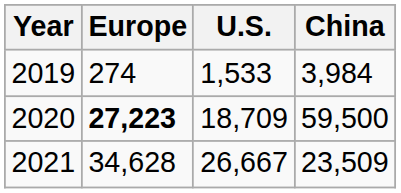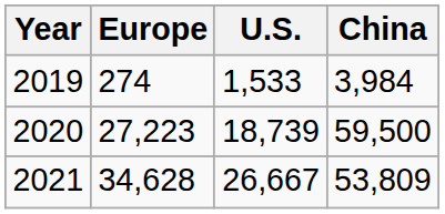 <table class="wikitable">
 <tr>
 <th>Year</th>
 <th>Europe</th>
 <th>U.S.</th>
 <th>China</th>
 </tr>
 <tr>
 <td>2019</td>
 <td>274</td>
 <td>1,533</td>
 <td>3,984</td>
 </tr>
 <tr>
 <td>2020</td>
-<td><strong>27,223</strong></td>
-<td>18,709</td>
+<td>27,223</td>
+<td>18,739</td>
 <td>59,500</td>
 </tr>
 <tr>
 <td>2021</td>
 <td>34,628</td>
 <td>26,667</td>
-<td>23,509</td>
+<td>53,809</td>
 </tr>
 </table>
